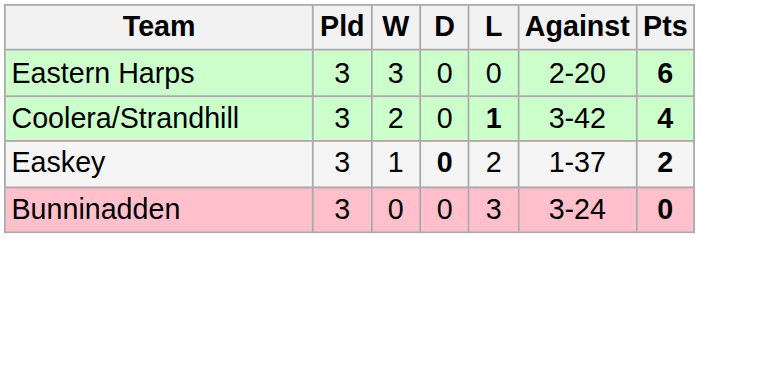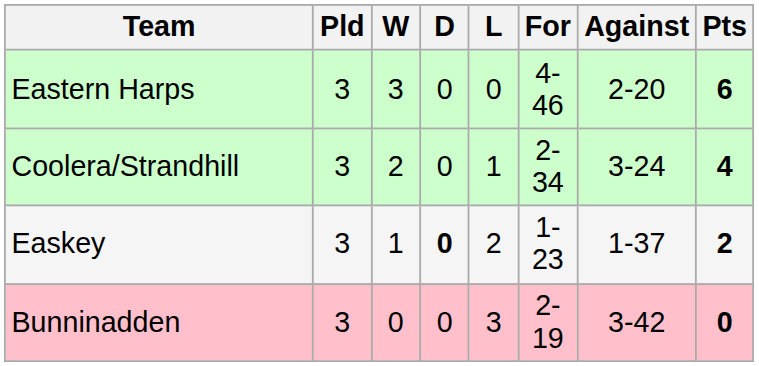 <table class="wikitable">
 <tr>
 <th width=165>Team</th>
 <th width=20>Pld</th>
 <th width=20>W</th>
 <th width=20>D</th>
 <th width=20>L</th>
+<th width=20>For</th>
 <th width=20>Against</th>
 <th width=20>Pts</th>
 </tr>
 <tr align=center style="background:#ccffcc;">
 <td style="text-align:left;">Eastern Harps</td>
 <td>3</td>
 <td>3</td>
 <td>0</td>
 <td>0</td>
+<td>4-46</td>
 <td>2-20</td>
 <td><strong>6</strong></td>
 </tr>
 <tr align=center style="background:#ccffcc;">
 <td style="text-align:left;">Coolera/Strandhill</td>
 <td>3</td>
 <td>2</td>
 <td>0</td>
-<td><strong>1</strong></td>
-<td>3-42</td>
+<td>1</td>
+<td>2-34</td>
+<td>3-24</td>
 <td><strong>4</strong></td>
 </tr>
 <tr align=center style="background:#f5f5f5;">
 <td style="text-align:left;">Easkey</td>
 <td>3</td>
 <td>1</td>
 <td><strong>0</strong></td>
 <td>2</td>
+<td>1-23</td>
 <td>1-37</td>
 <td><strong>2</strong></td>
 </tr>
 <tr align=center style="background:pink;">
 <td style="text-align:left;">Bunninadden</td>
 <td>3</td>
 <td>0</td>
 <td>0</td>
 <td>3</td>
-<td>3-24</td>
+<td>2-19</td>
+<td>3-42</td>
 <td><strong>0</strong></td>
 </tr>
 </table>
